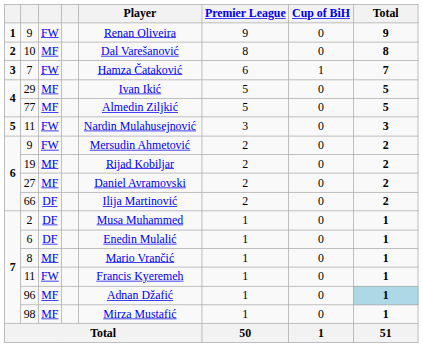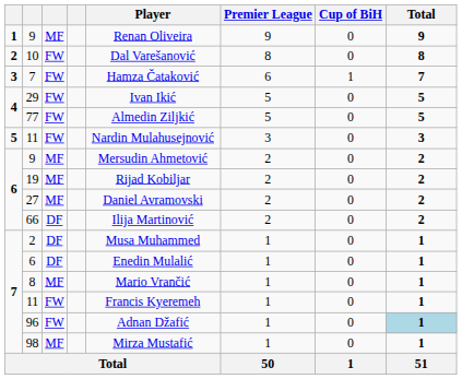 <table class="wikitable sortable" style="text-align:center">
 <tr>
 <th width=15></th>
 <th width=15></th>
 <th width=15></th>
 <th width=15></th>
 <th width=160>Player</th>
 <th width=110><a href='#'>Premier League</a></th>
 <th width=80><a href='#'>Cup of BiH</a></th>
 <th width=80>Total</th>
 </tr>
 <tr>
 <td><strong>1</strong></td>
 <td>9</td>
-<td><a href='#'>FW</a></td>
+<td><a href='#'>MF</a></td>
 <td></td>
 <td><a href='#'>Renan Oliveira</a></td>
 <td>9 </td>
 <td>0 </td>
 <td><strong>9</strong> </td>
 </tr>
 <tr>
 <td><strong>2</strong></td>
 <td>10</td>
-<td><a href='#'>MF</a></td>
+<td><a href='#'>FW</a></td>
 <td></td>
 <td><a href='#'>Dal Varešanović</a></td>
 <td>8 </td>
 <td>0 </td>
 <td><strong>8</strong> </td>
 </tr>
 <tr>
 <td><strong>3</strong></td>
 <td>7</td>
 <td><a href='#'>FW</a></td>
 <td></td>
 <td><a href='#'>Hamza Čataković</a></td>
 <td>6 </td>
 <td>1 </td>
 <td><strong>7</strong> </td>
 </tr>
 <tr>
 <td rowspan="2"><strong>4</strong></td>
 <td>29</td>
-<td><a href='#'>MF</a></td>
+<td><a href='#'>FW</a></td>
 <td></td>
 <td><a href='#'>Ivan Ikić</a></td>
 <td>5 </td>
 <td>0 </td>
 <td><strong>5</strong> </td>
 </tr>
 <tr>
 <td>77</td>
-<td><a href='#'>MF</a></td>
+<td><a href='#'>FW</a></td>
 <td></td>
 <td><a href='#'>Almedin Ziljkić</a></td>
 <td>5 </td>
 <td>0 </td>
 <td><strong>5</strong> </td>
 </tr>
 <tr>
 <td><strong>5</strong></td>
 <td>11</td>
 <td><a href='#'>FW</a></td>
 <td></td>
 <td><a href='#'>Nardin Mulahusejnović</a></td>
 <td>3 </td>
 <td>0 </td>
 <td><strong>3</strong> </td>
 </tr>
 <tr>
 <td rowspan="4"><strong>6</strong></td>
 <td>9</td>
-<td><a href='#'>FW</a></td>
+<td><a href='#'>MF</a></td>
 <td></td>
 <td><a href='#'>Mersudin Ahmetović</a></td>
 <td>2 </td>
 <td>0 </td>
 <td><strong>2</strong> </td>
 </tr>
 <tr>
 <td>19</td>
 <td><a href='#'>MF</a></td>
 <td></td>
 <td><a href='#'>Rijad Kobiljar</a></td>
 <td>2 </td>
 <td>0 </td>
 <td><strong>2</strong> </td>
 </tr>
 <tr>
 <td>27</td>
 <td><a href='#'>MF</a></td>
 <td></td>
 <td><a href='#'>Daniel Avramovski</a></td>
 <td>2 </td>
 <td>0 </td>
 <td><strong>2</strong> </td>
 </tr>
 <tr>
 <td>66</td>
 <td><a href='#'>DF</a></td>
 <td></td>
 <td><a href='#'>Ilija Martinović</a></td>
 <td>2 </td>
 <td>0 </td>
 <td><strong>2</strong> </td>
 </tr>
 <tr>
 <td rowspan="6"><strong>7</strong></td>
 <td>2</td>
 <td><a href='#'>DF</a></td>
 <td></td>
 <td><a href='#'>Musa Muhammed</a></td>
 <td>1 </td>
 <td>0 </td>
 <td><strong>1</strong> </td>
 </tr>
 <tr>
 <td>6</td>
 <td><a href='#'>DF</a></td>
 <td></td>
 <td><a href='#'>Enedin Mulalić</a></td>
 <td>1 </td>
 <td>0 </td>
 <td><strong>1</strong> </td>
 </tr>
 <tr>
 <td>8</td>
 <td><a href='#'>MF</a></td>
 <td></td>
 <td><a href='#'>Mario Vrančić</a></td>
 <td>1 </td>
 <td>0 </td>
 <td><strong>1</strong> </td>
 </tr>
 <tr>
 <td>11</td>
 <td><a href='#'>FW</a></td>
 <td></td>
 <td><a href='#'>Francis Kyeremeh</a></td>
 <td>1 </td>
 <td>0 </td>
 <td><strong>1</strong> </td>
 </tr>
 <tr>
 <td>96</td>
-<td><a href='#'>MF</a></td>
+<td><a href='#'>FW</a></td>
 <td></td>
 <td><a href='#'>Adnan Džafić</a></td>
 <td>1 </td>
 <td>0 </td>
 <td style="background: lightblue;"><strong>1</strong> </td>
 </tr>
 <tr>
 <td>98</td>
 <td><a href='#'>MF</a></td>
 <td></td>
 <td><a href='#'>Mirza Mustafić</a></td>
 <td>1 </td>
 <td>0 </td>
 <td><strong>1</strong> </td>
 </tr>
 <tr>
 <th colspan=5>Total</th>
 <th>50</th>
 <th>1</th>
 <th>51</th>
 </tr>
 </table>
